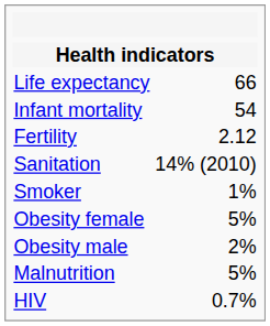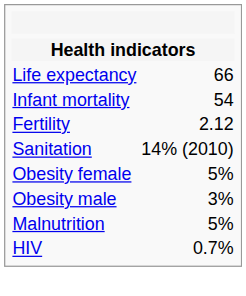 <table class="infobox" style="font-size: 90%; border: 1px solid #999; float: right; margin-left: 1em;">
 <tr style="background:#f5f5f5;">
 <th colspan="2"><br></th>
 </tr>
 <tr>
 </tr>
 <tr style="background:#f5f5f5;">
 <th colspan="2">Health indicators</th>
 </tr>
 <tr>
 <td><a href='#'>Life expectancy</a></td>
 <td style="text-align: right;">66</td>
 </tr>
 <tr>
 <td><a href='#'>Infant mortality</a></td>
 <td style="text-align: right;">54</td>
 </tr>
 <tr>
 <td><a href='#'>Fertility</a></td>
 <td style="text-align: right;">2.12</td>
 </tr>
 <tr>
 <td><a href='#'>Sanitation</a></td>
 <td style="text-align: right;">14% (2010)</td>
 </tr>
 <tr>
-<td><a href='#'>Smoker</a></td>
-<td style="text-align: right;">1%</td>
-</tr>
-<tr>
 <td><a href='#'>Obesity female</a></td>
 <td style="text-align: right;">5%</td>
 </tr>
 <tr>
 <td><a href='#'>Obesity male</a></td>
-<td style="text-align: right;">2%</td>
+<td style="text-align: right;">3%</td>
 </tr>
 <tr>
 <td><a href='#'>Malnutrition</a></td>
 <td style="text-align: right;">5%</td>
 </tr>
 <tr>
 <td><a href='#'>HIV</a></td>
 <td style="text-align: right;">0.7%</td>
 </tr>
 </table>
